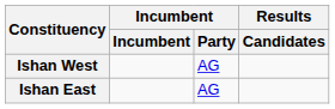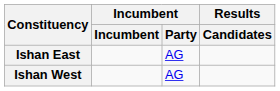 <table class="wikitable sortable">
 <tr>
 <th rowspan="2">Constituency</th>
 <th colspan="2">Incumbent</th>
 <th>Results</th>
 </tr>
 <tr valign="bottom">
 <th>Incumbent</th>
 <th>Party</th>
 <th>Candidates</th>
 </tr>
 <tr>
+<th>Ishan East</th>
+<td></td>
+<td><a href='#'>AG</a></td>
+<td nowrap=""></td>
+</tr>
+<tr>
 <th>Ishan West</th>
 <td></td>
 <td><a href='#'>AG</a></td>
 <td nowrap=""></td>
 </tr>
-<tr>
-<th>Ishan East</th>
-<td></td>
-<td><a href='#'>AG</a></td>
-<td nowrap=""></td>
-</tr>
 </table>
